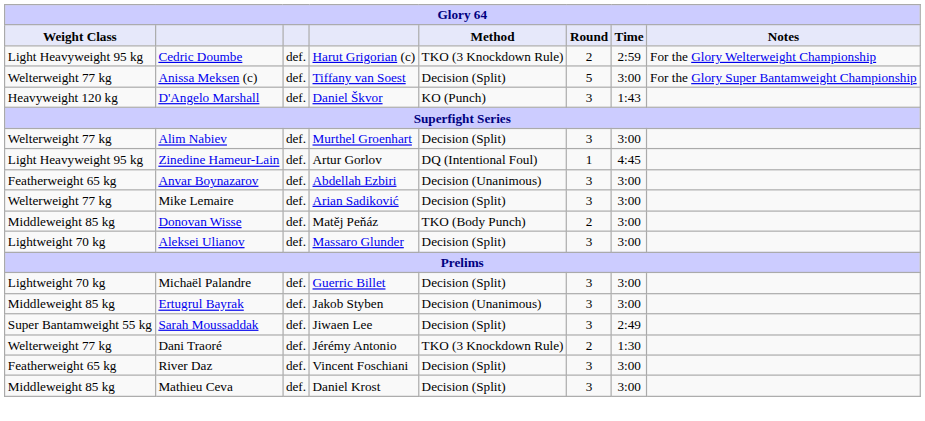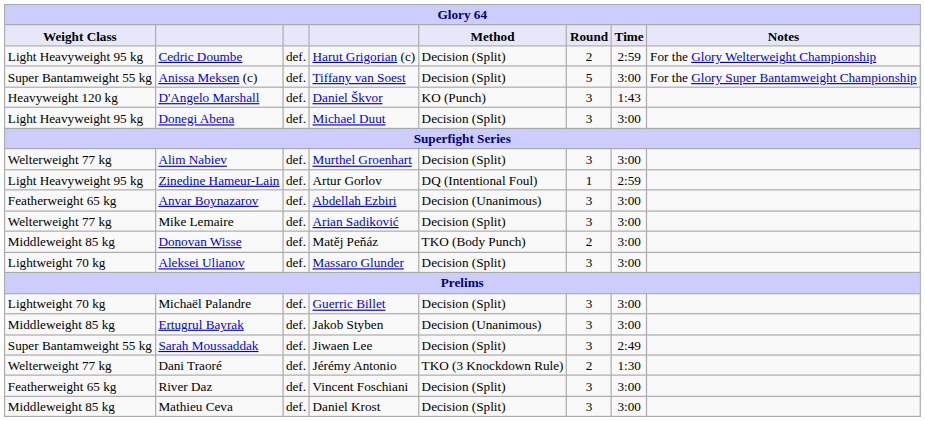 <table class="wikitable" style="font-size: 70%;">
 <tr>
 <th colspan="8" style="background-color: #ccf; color: #000080; text-align: center;"><strong>Glory 64</strong></th>
 </tr>
 <tr>
 <th colspan="1" style="background-color: #E6E8FA; color: #000000; text-align: center;">Weight Class</th>
 <th colspan="1" style="background-color: #E6E8FA; color: #000000; text-align: center;"></th>
 <th colspan="1" style="background-color: #E6E8FA; color: #000000; text-align: center;"></th>
 <th colspan="1" style="background-color: #E6E8FA; color: #000000; text-align: center;"></th>
 <th colspan="1" style="background-color: #E6E8FA; color: #000000; text-align: center;">Method</th>
 <th colspan="1" style="background-color: #E6E8FA; color: #000000; text-align: center;">Round</th>
 <th colspan="1" style="background-color: #E6E8FA; color: #000000; text-align: center;">Time</th>
 <th colspan="1" style="background-color: #E6E8FA; color: #000000; text-align: center;">Notes</th>
 </tr>
 <tr>
 <td>Light Heavyweight 95 kg</td>
 <td> <a href='#'>Cedric Doumbe</a></td>
 <td align=center>def.</td>
 <td> <a href='#'>Harut Grigorian</a> (c)</td>
-<td>TKO (3 Knockdown Rule)</td>
+<td>Decision (Split)</td>
 <td align=center>2</td>
 <td align=center>2:59</td>
 <td>For the <a href='#'>Glory Welterweight Championship</a></td>
 </tr>
 <tr>
-<td>Welterweight 77 kg</td>
+<td>Super Bantamweight 55 kg</td>
 <td> <a href='#'>Anissa Meksen</a> (c)</td>
 <td align=center>def.</td>
 <td> <a href='#'>Tiffany van Soest</a></td>
 <td>Decision (Split)</td>
 <td align=center>5</td>
 <td align=center>3:00</td>
 <td>For the <a href='#'>Glory Super Bantamweight Championship</a></td>
 </tr>
 <tr>
 <td>Heavyweight 120 kg</td>
 <td> <a href='#'>D'Angelo Marshall</a></td>
 <td align=center>def.</td>
 <td> <a href='#'>Daniel Škvor</a></td>
 <td>KO (Punch)</td>
 <td align=center>3</td>
 <td align=center>1:43</td>
+<td></td>
+</tr>
+<tr>
+<td>Light Heavyweight 95 kg</td>
+<td> <a href='#'>Donegi Abena</a></td>
+<td align=center>def.</td>
+<td> <a href='#'>Michael Duut</a></td>
+<td>Decision (Split)</td>
+<td align=center>3</td>
+<td align=center>3:00</td>
 <td></td>
 </tr>
 <tr>
 <th colspan="8" style="background-color: #ccf; color: #000080; text-align: center;"><strong>Superfight Series</strong></th>
 </tr>
 <tr>
 <td>Welterweight 77 kg</td>
 <td> <a href='#'>Alim Nabiev</a></td>
 <td align=center>def.</td>
 <td> <a href='#'>Murthel Groenhart</a></td>
 <td>Decision (Split)</td>
 <td align=center>3</td>
 <td align=center>3:00</td>
 <td></td>
 </tr>
 <tr>
 <td>Light Heavyweight 95 kg</td>
 <td> <a href='#'>Zinedine Hameur-Lain</a></td>
 <td align=center>def.</td>
 <td> Artur Gorlov</td>
 <td>DQ (Intentional Foul)</td>
 <td align=center>1</td>
-<td align=center>4:45</td>
+<td align=center>2:59</td>
 <td></td>
 </tr>
 <tr>
 <td>Featherweight 65 kg</td>
 <td> <a href='#'>Anvar Boynazarov</a></td>
 <td align=center>def.</td>
 <td> <a href='#'>Abdellah Ezbiri</a></td>
 <td>Decision (Unanimous)</td>
 <td align=center>3</td>
 <td align=center>3:00</td>
 <td></td>
 </tr>
 <tr>
 <td>Welterweight 77 kg</td>
 <td> Mike Lemaire</td>
 <td align=center>def.</td>
 <td> <a href='#'>Arian Sadiković</a></td>
 <td>Decision (Split)</td>
 <td align=center>3</td>
 <td align=center>3:00</td>
 <td></td>
 </tr>
 <tr>
 <td>Middleweight 85 kg</td>
 <td> <a href='#'>Donovan Wisse</a></td>
 <td align=center>def.</td>
 <td> Matěj Peňáz</td>
 <td>TKO (Body Punch)</td>
 <td align=center>2</td>
 <td align=center>3:00</td>
 <td></td>
 </tr>
 <tr>
 <td>Lightweight 70 kg</td>
 <td> <a href='#'>Aleksei Ulianov</a></td>
 <td align=center>def.</td>
 <td> <a href='#'>Massaro Glunder</a></td>
 <td>Decision (Split)</td>
 <td align=center>3</td>
 <td align=center>3:00</td>
 <td></td>
 </tr>
 <tr>
 <th colspan="8" style="background-color: #ccf; color: #000080; text-align: center;"><strong>Prelims</strong></th>
 </tr>
 <tr>
 <td>Lightweight 70 kg</td>
 <td> Michaël Palandre</td>
 <td align=center>def.</td>
 <td> <a href='#'>Guerric Billet</a></td>
 <td>Decision (Split)</td>
 <td align=center>3</td>
 <td align=center>3:00</td>
 <td></td>
 </tr>
 <tr>
 <td>Middleweight 85 kg</td>
 <td> <a href='#'>Ertugrul Bayrak</a></td>
 <td align=center>def.</td>
 <td> Jakob Styben</td>
 <td>Decision (Unanimous)</td>
 <td align=center>3</td>
 <td align=center>3:00</td>
 <td></td>
 </tr>
 <tr>
 <td>Super Bantamweight 55 kg</td>
 <td> <a href='#'>Sarah Moussaddak</a></td>
 <td align=center>def.</td>
 <td> Jiwaen Lee</td>
 <td>Decision (Split)</td>
 <td align=center>3</td>
 <td align=center>2:49</td>
 <td></td>
 </tr>
 <tr>
 <td>Welterweight 77 kg</td>
 <td> Dani Traoré</td>
 <td align=center>def.</td>
 <td> Jérémy Antonio</td>
 <td>TKO (3 Knockdown Rule)</td>
 <td align=center>2</td>
 <td align=center>1:30</td>
 <td></td>
 </tr>
 <tr>
 <td>Featherweight 65 kg</td>
 <td> River Daz</td>
 <td align=center>def.</td>
 <td> Vincent Foschiani</td>
 <td>Decision (Split)</td>
 <td align=center>3</td>
 <td align=center>3:00</td>
 <td></td>
 </tr>
 <tr>
 <td>Middleweight 85 kg</td>
 <td> Mathieu Ceva</td>
 <td align=center>def.</td>
 <td> Daniel Krost</td>
 <td>Decision (Split)</td>
 <td align=center>3</td>
 <td align=center>3:00</td>
 <td></td>
 </tr>
 </table>
